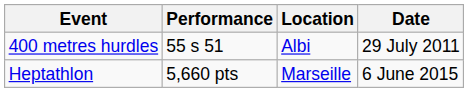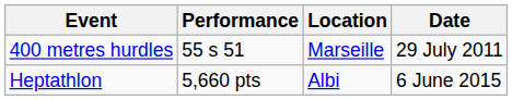 <table class="wikitable" style="border-collapse: collapse; font-size: 95%;">
 <tr>
 <th scope=col>Event</th>
 <th scope=col>Performance</th>
 <th scope=col>Location</th>
 <th scope=col>Date</th>
 </tr>
 <tr>
 <td><a href='#'>400 metres hurdles</a></td>
 <td>55 s 51</td>
-<td> <a href='#'>Albi</a></td>
+<td> <a href='#'>Marseille</a></td>
 <td>29 July 2011</td>
 </tr>
 <tr>
 <td><a href='#'>Heptathlon</a></td>
 <td>5,660 pts</td>
-<td> <a href='#'>Marseille</a></td>
+<td> <a href='#'>Albi</a></td>
 <td>6 June 2015</td>
 </tr>
 </table>
